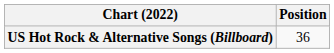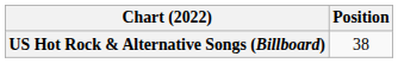 <table class="wikitable plainrowheaders" style="text-align:center">
 <tr>
 <th scope="col">Chart (2022)</th>
 <th scope="col">Position</th>
 </tr>
 <tr>
 <th scope="row">US Hot Rock & Alternative Songs (<em>Billboard</em>)</th>
-<td>36</td>
+<td>38</td>
 </tr>
 </table>
